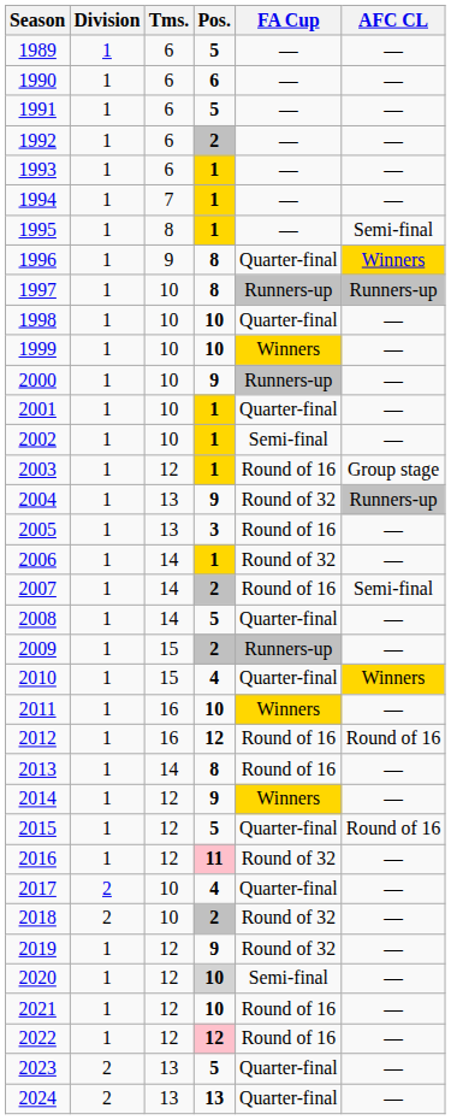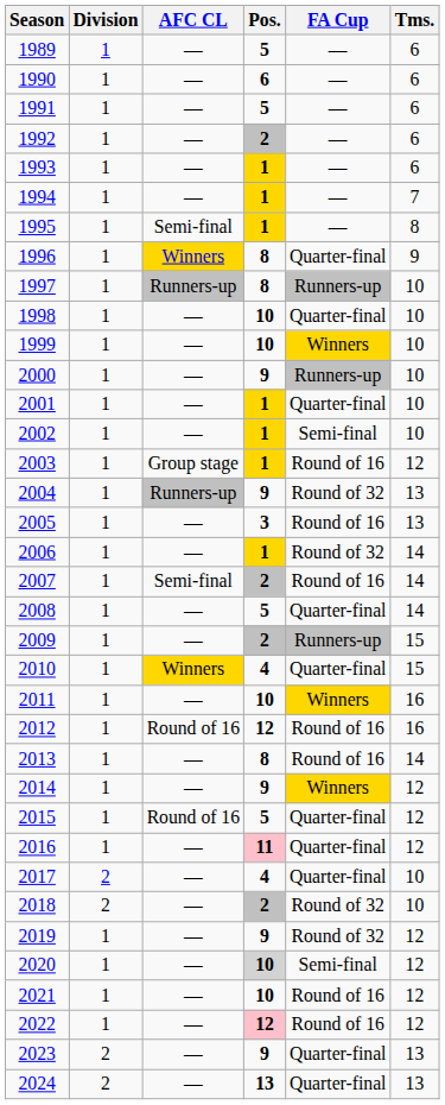 <table class="wikitable">
 <tr>
 <th>Season</th>
 <th>Division</th>
-<th>Tms.</th>
+<th><a href='#'>AFC CL</a></th>
 <th>Pos.</th>
 <th><a href='#'>FA Cup</a></th>
-<th><a href='#'>AFC CL</a></th>
+<th>Tms.</th>
 </tr>
 <tr>
 <td align=center><a href='#'>1989</a></td>
 <td align=center><a href='#'>1</a></td>
-<td align=center>6</td>
+<td align=center>—</td>
 <td align=center><strong>5</strong></td>
 <td align=center>—</td>
-<td align=center>—</td>
+<td align=center>6</td>
 </tr>
 <tr>
 <td align=center><a href='#'>1990</a></td>
 <td align=center>1</td>
-<td align=center>6</td>
+<td align=center>—</td>
 <td align=center><strong>6</strong></td>
 <td align=center>—</td>
-<td align=center>—</td>
+<td align=center>6</td>
 </tr>
 <tr>
 <td align=center><a href='#'>1991</a></td>
 <td align=center>1</td>
-<td align=center>6</td>
+<td align=center>—</td>
 <td align=center><strong>5</strong></td>
 <td align=center>—</td>
-<td align=center>—</td>
+<td align=center>6</td>
 </tr>
 <tr>
 <td align=center><a href='#'>1992</a></td>
 <td align=center>1</td>
-<td align=center>6</td>
+<td align=center>—</td>
 <td align=center bgcolor=silver><strong>2</strong></td>
 <td align=center>—</td>
-<td align=center>—</td>
+<td align=center>6</td>
 </tr>
 <tr>
 <td align=center><a href='#'>1993</a></td>
 <td align=center>1</td>
-<td align=center>6</td>
+<td align=center>—</td>
 <td align=center bgcolor=gold><strong>1</strong></td>
 <td align=center>—</td>
-<td align=center>—</td>
+<td align=center>6</td>
 </tr>
 <tr>
 <td align=center><a href='#'>1994</a></td>
 <td align=center>1</td>
-<td align=center>7</td>
+<td align=center>—</td>
 <td align=center bgcolor=gold><strong>1</strong></td>
 <td align=center>—</td>
-<td align=center>—</td>
+<td align=center>7</td>
 </tr>
 <tr>
 <td align=center><a href='#'>1995</a></td>
 <td align=center>1</td>
-<td align=center>8</td>
+<td align=center>Semi-final</td>
 <td align=center bgcolor=gold><strong>1</strong></td>
 <td align=center>—</td>
-<td align=center>Semi-final</td>
+<td align=center>8</td>
 </tr>
 <tr>
 <td align=center><a href='#'>1996</a></td>
 <td align=center>1</td>
-<td align=center>9</td>
+<td align=center bgcolor=gold><a href='#'>Winners</a></td>
 <td align=center><strong>8</strong></td>
 <td align=center>Quarter-final</td>
-<td align=center bgcolor=gold><a href='#'>Winners</a></td>
+<td align=center>9</td>
 </tr>
 <tr>
 <td align=center><a href='#'>1997</a></td>
 <td align=center>1</td>
-<td align=center>10</td>
+<td align=center bgcolor=silver>Runners-up</td>
 <td align=center><strong>8</strong></td>
 <td align=center bgcolor=silver>Runners-up</td>
-<td align=center bgcolor=silver>Runners-up</td>
+<td align=center>10</td>
 </tr>
 <tr>
 <td align=center><a href='#'>1998</a></td>
 <td align=center>1</td>
-<td align=center>10</td>
+<td align=center>—</td>
 <td align=center><strong>10</strong></td>
 <td align=center>Quarter-final</td>
-<td align=center>—</td>
+<td align=center>10</td>
 </tr>
 <tr>
 <td align=center><a href='#'>1999</a></td>
 <td align=center>1</td>
-<td align=center>10</td>
+<td align=center>—</td>
 <td align=center><strong>10</strong></td>
 <td align=center bgcolor=gold>Winners</td>
-<td align=center>—</td>
+<td align=center>10</td>
 </tr>
 <tr>
 <td align=center><a href='#'>2000</a></td>
 <td align=center>1</td>
-<td align=center>10</td>
+<td align=center>—</td>
 <td align=center><strong>9</strong></td>
 <td align=center bgcolor=silver>Runners-up</td>
-<td align=center>—</td>
+<td align=center>10</td>
 </tr>
 <tr>
 <td align=center><a href='#'>2001</a></td>
 <td align=center>1</td>
-<td align=center>10</td>
+<td align=center>—</td>
 <td align=center bgcolor=gold><strong>1</strong></td>
 <td align=center>Quarter-final</td>
-<td align=center>—</td>
+<td align=center>10</td>
 </tr>
 <tr>
 <td align=center><a href='#'>2002</a></td>
 <td align=center>1</td>
-<td align=center>10</td>
+<td align=center>—</td>
 <td align=center bgcolor=gold><strong>1</strong></td>
 <td align=center>Semi-final</td>
-<td align=center>—</td>
+<td align=center>10</td>
 </tr>
 <tr>
 <td align=center><a href='#'>2003</a></td>
 <td align=center>1</td>
-<td align=center>12</td>
+<td align=center>Group stage</td>
 <td align=center bgcolor=gold><strong>1</strong></td>
 <td align=center>Round of 16</td>
-<td align=center>Group stage</td>
+<td align=center>12</td>
 </tr>
 <tr>
 <td align=center><a href='#'>2004</a></td>
 <td align=center>1</td>
-<td align=center>13</td>
+<td align=center bgcolor=silver>Runners-up</td>
 <td align=center><strong>9</strong></td>
 <td align=center>Round of 32</td>
-<td align=center bgcolor=silver>Runners-up</td>
+<td align=center>13</td>
 </tr>
 <tr>
 <td align=center><a href='#'>2005</a></td>
 <td align=center>1</td>
-<td align=center>13</td>
+<td align=center>—</td>
 <td align=center><strong>3</strong></td>
 <td align=center>Round of 16</td>
-<td align=center>—</td>
+<td align=center>13</td>
 </tr>
 <tr>
 <td align=center><a href='#'>2006</a></td>
 <td align=center>1</td>
-<td align=center>14</td>
+<td align=center>—</td>
 <td align=center bgcolor=gold><strong>1</strong></td>
 <td align=center>Round of 32</td>
-<td align=center>—</td>
+<td align=center>14</td>
 </tr>
 <tr>
 <td align=center><a href='#'>2007</a></td>
 <td align=center>1</td>
-<td align=center>14</td>
+<td align=center>Semi-final</td>
 <td align=center bgcolor=silver><strong>2</strong></td>
 <td align=center>Round of 16</td>
-<td align=center>Semi-final</td>
+<td align=center>14</td>
 </tr>
 <tr>
 <td align=center><a href='#'>2008</a></td>
 <td align=center>1</td>
-<td align=center>14</td>
+<td align=center>—</td>
 <td align=center><strong>5</strong></td>
 <td align=center>Quarter-final</td>
-<td align=center>—</td>
+<td align=center>14</td>
 </tr>
 <tr>
 <td align=center><a href='#'>2009</a></td>
 <td align=center>1</td>
-<td align=center>15</td>
+<td align=center>—</td>
 <td align=center bgcolor=silver><strong>2</strong></td>
 <td align=center bgcolor=silver>Runners-up</td>
-<td align=center>—</td>
+<td align=center>15</td>
 </tr>
 <tr>
 <td align=center><a href='#'>2010</a></td>
 <td align=center>1</td>
-<td align=center>15</td>
+<td align=center bgcolor=gold>Winners</td>
 <td align=center><strong>4</strong></td>
 <td align=center>Quarter-final</td>
-<td align=center bgcolor=gold>Winners</td>
+<td align=center>15</td>
 </tr>
 <tr>
 <td align=center><a href='#'>2011</a></td>
 <td align=center>1</td>
-<td align=center>16</td>
+<td align=center>—</td>
 <td align=center><strong>10</strong></td>
 <td align=center bgcolor=gold>Winners</td>
-<td align=center>—</td>
+<td align=center>16</td>
 </tr>
 <tr>
 <td align=center><a href='#'>2012</a></td>
 <td align=center>1</td>
-<td align=center>16</td>
+<td align=center>Round of 16</td>
 <td align=center><strong>12</strong></td>
 <td align=center>Round of 16</td>
-<td align=center>Round of 16</td>
+<td align=center>16</td>
 </tr>
 <tr>
 <td align=center><a href='#'>2013</a></td>
 <td align=center>1</td>
-<td align=center>14</td>
+<td align=center>—</td>
 <td align=center><strong>8</strong></td>
 <td align=center>Round of 16</td>
-<td align=center>—</td>
+<td align=center>14</td>
 </tr>
 <tr>
 <td align=center><a href='#'>2014</a></td>
 <td align=center>1</td>
-<td align=center>12</td>
+<td align=center>—</td>
 <td align=center><strong>9</strong></td>
 <td align=center bgcolor=gold>Winners</td>
-<td align=center>—</td>
+<td align=center>12</td>
 </tr>
 <tr>
 <td align=center><a href='#'>2015</a></td>
 <td align=center>1</td>
-<td align=center>12</td>
+<td align=center>Round of 16</td>
 <td align=center><strong>5</strong></td>
 <td align=center>Quarter-final</td>
-<td align=center>Round of 16</td>
+<td align=center>12</td>
 </tr>
 <tr>
 <td align=center><a href='#'>2016</a></td>
 <td align=center>1</td>
+<td align=center>—</td>
+<td align=center bgcolor=pink><strong>11</strong></td>
+<td align=center>Quarter-final</td>
 <td align=center>12</td>
-<td align=center bgcolor=pink><strong>11</strong></td>
-<td align=center>Round of 32</td>
-<td align=center>—</td>
 </tr>
 <tr>
 <td align=center><a href='#'>2017</a></td>
 <td align=center><a href='#'>2</a></td>
-<td align=center>10</td>
+<td align=center>—</td>
 <td align=center><strong>4</strong></td>
 <td align=center>Quarter-final</td>
-<td align=center>—</td>
+<td align=center>10</td>
 </tr>
 <tr>
 <td align=center><a href='#'>2018</a></td>
 <td align=center>2</td>
-<td align=center>10</td>
+<td align=center>—</td>
 <td align=center bgcolor=silver><strong>2</strong></td>
 <td align=center>Round of 32</td>
-<td align=center>—</td>
+<td align=center>10</td>
 </tr>
 <tr>
 <td align=center><a href='#'>2019</a></td>
 <td align=center>1</td>
-<td align=center>12</td>
+<td align=center>—</td>
 <td align=center><strong>9</strong></td>
 <td align=center>Round of 32</td>
-<td align=center>—</td>
+<td align=center>12</td>
 </tr>
 <tr>
 <td align=center><a href='#'>2020</a></td>
 <td align=center>1</td>
-<td align=center>12</td>
+<td align=center>—</td>
 <td align=center style="background: lightgrey;"><strong>10</strong></td>
 <td align=center>Semi-final</td>
-<td align=center>—</td>
+<td align=center>12</td>
 </tr>
 <tr>
 <td align=center><a href='#'>2021</a></td>
 <td align=center>1</td>
-<td align=center>12</td>
+<td align=center>—</td>
 <td align=center><strong>10</strong></td>
 <td align=center>Round of 16</td>
-<td align=center>—</td>
+<td align=center>12</td>
 </tr>
 <tr>
 <td align=center><a href='#'>2022</a></td>
 <td align=center>1</td>
-<td align=center>12</td>
+<td align=center>—</td>
 <td align=center bgcolor=pink><strong>12</strong></td>
 <td align=center>Round of 16</td>
-<td align=center>—</td>
+<td align=center>12</td>
 </tr>
 <tr>
 <td align=center><a href='#'>2023</a></td>
 <td align=center>2</td>
+<td align=center>—</td>
+<td align=center><strong>9</strong></td>
+<td align=center>Quarter-final</td>
 <td align=center>13</td>
-<td align=center><strong>5</strong></td>
-<td align=center>Quarter-final</td>
-<td align=center>—</td>
 </tr>
 <tr>
 <td align=center><a href='#'>2024</a></td>
 <td align=center>2</td>
-<td align=center>13</td>
+<td align=center>—</td>
 <td align=center><strong>13</strong></td>
 <td align=center>Quarter-final</td>
-<td align=center>—</td>
+<td align=center>13</td>
 </tr>
 </table>
